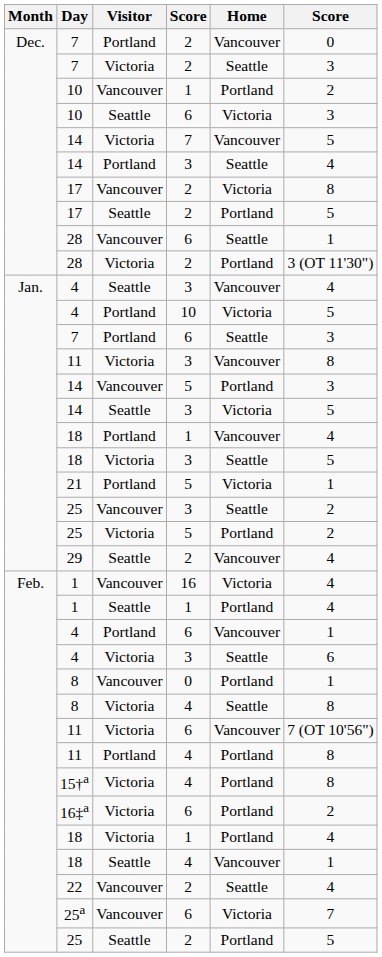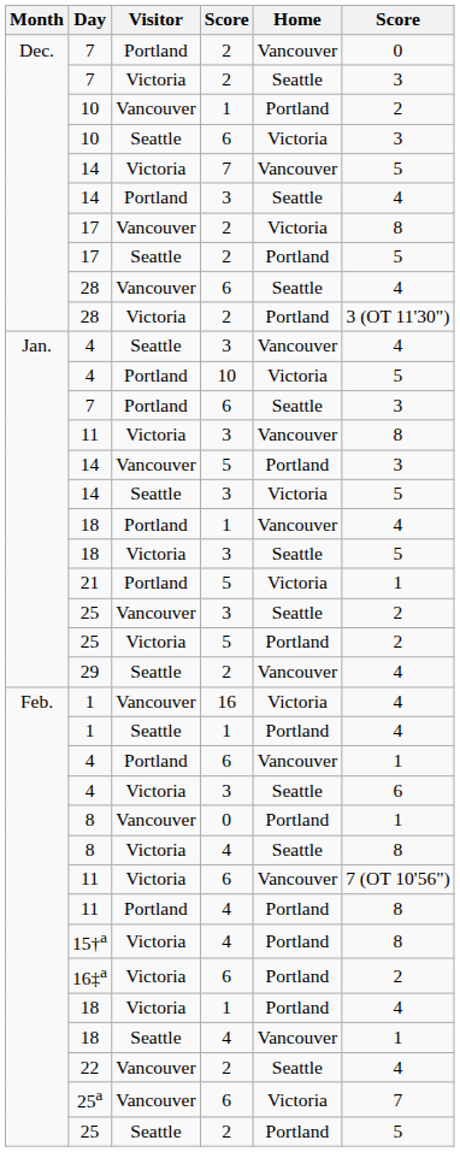 <table class="wikitable" style="text-align:center;">
 <tr>
 <th>Month</th>
 <th>Day</th>
 <th>Visitor</th>
 <th>Score</th>
 <th>Home</th>
 <th>Score</th>
 </tr>
 <tr>
 <td rowspan=10 valign=top>Dec.</td>
 <td>7</td>
 <td>Portland</td>
 <td>2</td>
 <td>Vancouver</td>
 <td>0</td>
 </tr>
 <tr>
 <td>7</td>
 <td>Victoria</td>
 <td>2</td>
 <td>Seattle</td>
 <td>3</td>
 </tr>
 <tr>
 <td>10</td>
 <td>Vancouver</td>
 <td>1</td>
 <td>Portland</td>
 <td>2</td>
 </tr>
 <tr>
 <td>10</td>
 <td>Seattle</td>
 <td>6</td>
 <td>Victoria</td>
 <td>3</td>
 </tr>
 <tr>
 <td>14</td>
 <td>Victoria</td>
 <td>7</td>
 <td>Vancouver</td>
 <td>5</td>
 </tr>
 <tr>
 <td>14</td>
 <td>Portland</td>
 <td>3</td>
 <td>Seattle</td>
 <td>4</td>
 </tr>
 <tr>
 <td>17</td>
 <td>Vancouver</td>
 <td>2</td>
 <td>Victoria</td>
 <td>8</td>
 </tr>
 <tr>
 <td>17</td>
 <td>Seattle</td>
 <td>2</td>
 <td>Portland</td>
 <td>5</td>
 </tr>
 <tr>
 <td>28</td>
 <td>Vancouver</td>
 <td>6</td>
 <td>Seattle</td>
-<td>1</td>
+<td>4</td>
 </tr>
 <tr>
 <td>28</td>
 <td>Victoria</td>
 <td>2</td>
 <td>Portland</td>
 <td>3 (OT 11'30")</td>
 </tr>
 <tr>
 <td rowspan=12 valign=top>Jan.</td>
 <td>4</td>
 <td>Seattle</td>
 <td>3</td>
 <td>Vancouver</td>
 <td>4</td>
 </tr>
 <tr>
 <td>4</td>
 <td>Portland</td>
 <td>10</td>
 <td>Victoria</td>
 <td>5</td>
 </tr>
 <tr>
 <td>7</td>
 <td>Portland</td>
 <td>6</td>
 <td>Seattle</td>
 <td>3</td>
 </tr>
 <tr>
 <td>11</td>
 <td>Victoria</td>
 <td>3</td>
 <td>Vancouver</td>
 <td>8</td>
 </tr>
 <tr>
 <td>14</td>
 <td>Vancouver</td>
 <td>5</td>
 <td>Portland</td>
 <td>3</td>
 </tr>
 <tr>
 <td>14</td>
 <td>Seattle</td>
 <td>3</td>
 <td>Victoria</td>
 <td>5</td>
 </tr>
 <tr>
 <td>18</td>
 <td>Portland</td>
 <td>1</td>
 <td>Vancouver</td>
 <td>4</td>
 </tr>
 <tr>
 <td>18</td>
 <td>Victoria</td>
 <td>3</td>
 <td>Seattle</td>
 <td>5</td>
 </tr>
 <tr>
 <td>21</td>
 <td>Portland</td>
 <td>5</td>
 <td>Victoria</td>
 <td>1</td>
 </tr>
 <tr>
 <td>25</td>
 <td>Vancouver</td>
 <td>3</td>
 <td>Seattle</td>
 <td>2</td>
 </tr>
 <tr>
 <td>25</td>
 <td>Victoria</td>
 <td>5</td>
 <td>Portland</td>
 <td>2</td>
 </tr>
 <tr>
 <td>29</td>
 <td>Seattle</td>
 <td>2</td>
 <td>Vancouver</td>
 <td>4</td>
 </tr>
 <tr>
 <td rowspan=15 valign=top>Feb.</td>
 <td>1</td>
 <td>Vancouver</td>
 <td>16</td>
 <td>Victoria</td>
 <td>4</td>
 </tr>
 <tr>
 <td>1</td>
 <td>Seattle</td>
 <td>1</td>
 <td>Portland</td>
 <td>4</td>
 </tr>
 <tr>
 <td>4</td>
 <td>Portland</td>
 <td>6</td>
 <td>Vancouver</td>
 <td>1</td>
 </tr>
 <tr>
 <td>4</td>
 <td>Victoria</td>
 <td>3</td>
 <td>Seattle</td>
 <td>6</td>
 </tr>
 <tr>
 <td>8</td>
 <td>Vancouver</td>
 <td>0</td>
 <td>Portland</td>
 <td>1</td>
 </tr>
 <tr>
 <td>8</td>
 <td>Victoria</td>
 <td>4</td>
 <td>Seattle</td>
 <td>8</td>
 </tr>
 <tr>
 <td>11</td>
 <td>Victoria</td>
 <td>6</td>
 <td>Vancouver</td>
 <td>7 (OT 10'56")</td>
 </tr>
 <tr>
 <td>11</td>
 <td>Portland</td>
 <td>4</td>
 <td>Portland</td>
 <td>8</td>
 </tr>
 <tr>
 <td>15†<sup>a</sup></td>
 <td>Victoria</td>
 <td>4</td>
 <td>Portland</td>
 <td>8</td>
 </tr>
 <tr>
 <td>16‡<sup>a</sup></td>
 <td>Victoria</td>
 <td>6</td>
 <td>Portland</td>
 <td>2</td>
 </tr>
 <tr>
 <td>18</td>
 <td>Victoria</td>
 <td>1</td>
 <td>Portland</td>
 <td>4</td>
 </tr>
 <tr>
 <td>18</td>
 <td>Seattle</td>
 <td>4</td>
 <td>Vancouver</td>
 <td>1</td>
 </tr>
 <tr>
 <td>22</td>
 <td>Vancouver</td>
 <td>2</td>
 <td>Seattle</td>
 <td>4</td>
 </tr>
 <tr>
 <td>25<sup>a</sup></td>
 <td>Vancouver</td>
 <td>6</td>
 <td>Victoria</td>
 <td>7</td>
 </tr>
 <tr>
 <td>25</td>
 <td>Seattle</td>
 <td>2</td>
 <td>Portland</td>
 <td>5</td>
 </tr>
 </table>
